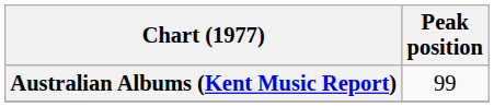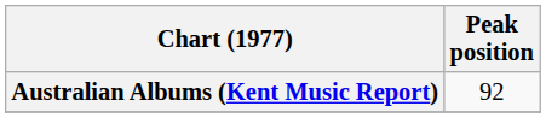 <table class="wikitable sortable plainrowheaders">
 <tr>
 <th scope="col">Chart (1977)</th>
 <th scope="col">Peak<br>position</th>
 </tr>
 <tr>
 <th scope="row">Australian Albums (<a href='#'>Kent Music Report</a>)</th>
-<td style="text-align:center;">99</td>
+<td style="text-align:center;">92</td>
 </tr>
 <tr>
 </tr>
 </table>
